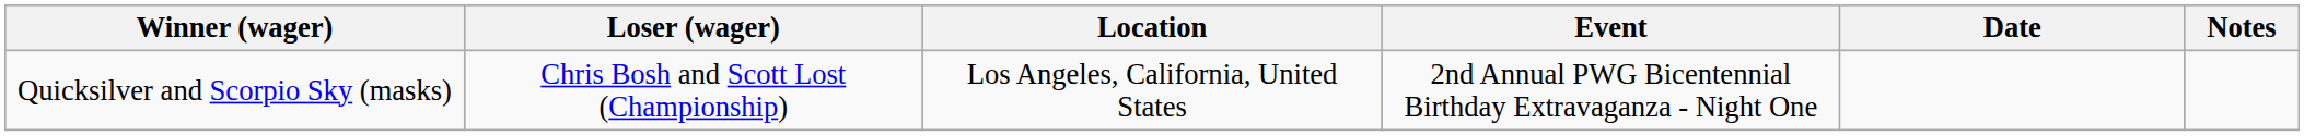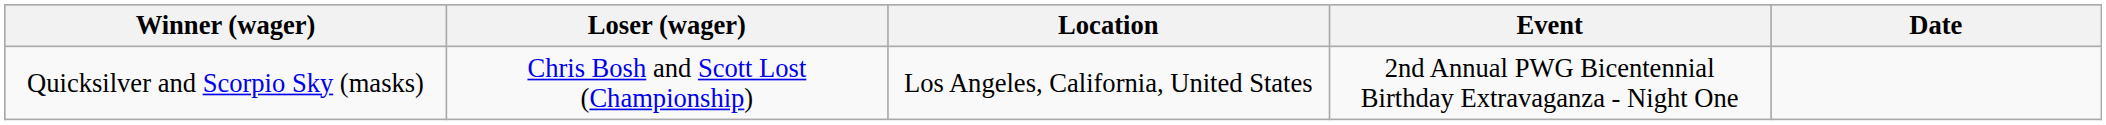 <table class="wikitable sortable" width=100%  style="text-align: center">
 <tr>
 <th width=20% scope="col">Winner (wager)</th>
 <th width=20% scope="col">Loser (wager)</th>
 <th width=20% scope="col">Location</th>
 <th width=20% scope="col">Event</th>
 <th width=15% scope="col">Date</th>
-<th class="unsortable" width=5% scope="col">Notes</th>
 </tr>
 <tr>
 <td>Quicksilver and <a href='#'>Scorpio Sky</a> (masks)</td>
 <td><a href='#'>Chris Bosh</a> and <a href='#'>Scott Lost</a> (<a href='#'>Championship</a>)</td>
 <td>Los Angeles, California, United States</td>
 <td>2nd Annual PWG Bicentennial Birthday Extravaganza - Night One</td>
 <td></td>
-<td></td>
 </tr>
 </table>
